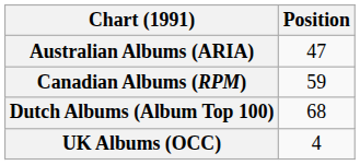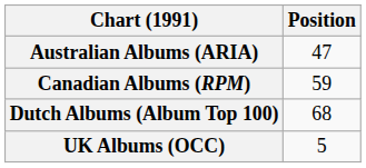 <table class="wikitable sortable plainrowheaders" style="text-align:center">
 <tr>
 <th scope="col">Chart (1991)</th>
 <th scope="col">Position</th>
 </tr>
 <tr>
 <th scope="row">Australian Albums (ARIA)</th>
 <td>47</td>
 </tr>
 <tr>
 <th scope="row">Canadian Albums (<em>RPM</em>)</th>
 <td>59</td>
 </tr>
 <tr>
 <th scope="row">Dutch Albums (Album Top 100)</th>
 <td>68</td>
 </tr>
 <tr>
 <th scope="row">UK Albums (OCC)</th>
-<td>4</td>
+<td>5</td>
 </tr>
 </table>
